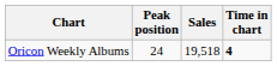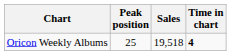 <table class="wikitable">
 <tr>
 <th align="left">Chart</th>
 <th align="center">Peak<br>position</th>
 <th align="center">Sales</th>
 <th align="center">Time in<br>chart</th>
 </tr>
 <tr>
 <td align="left"><a href='#'>Oricon</a> Weekly Albums</td>
-<td align="center">24</td>
+<td align="center">25</td>
 <td align="">19,518</td>
 <td align=""><strong>4</strong></td>
 </tr>
 </table>
